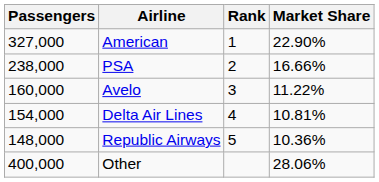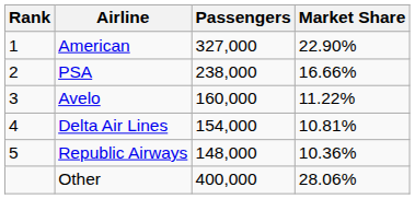 <table class="wikitable">
 <tr>
+<th>Rank</th>
+<th>Airline</th>
 <th>Passengers</th>
-<th>Airline</th>
-<th>Rank</th>
 <th>Market Share</th>
 </tr>
 <tr>
+<td>1</td>
+<td><a href='#'>American</a></td>
 <td>327,000</td>
-<td><a href='#'>American</a></td>
-<td>1</td>
 <td>22.90%</td>
 </tr>
 <tr>
+<td>2</td>
+<td><a href='#'>PSA</a></td>
 <td>238,000</td>
-<td><a href='#'>PSA</a></td>
-<td>2</td>
 <td>16.66%</td>
 </tr>
 <tr>
+<td>3</td>
+<td><a href='#'>Avelo</a></td>
 <td>160,000</td>
-<td><a href='#'>Avelo</a></td>
-<td>3</td>
 <td>11.22%</td>
 </tr>
 <tr>
+<td>4</td>
+<td><a href='#'>Delta Air Lines</a></td>
 <td>154,000</td>
-<td><a href='#'>Delta Air Lines</a></td>
-<td>4</td>
 <td>10.81%</td>
 </tr>
 <tr>
+<td>5</td>
+<td><a href='#'>Republic Airways</a></td>
 <td>148,000</td>
-<td><a href='#'>Republic Airways</a></td>
-<td>5</td>
 <td>10.36%</td>
 </tr>
 <tr>
+<td></td>
+<td>Other</td>
 <td>400,000</td>
-<td>Other</td>
-<td></td>
 <td>28.06%</td>
 </tr>
 </table>
